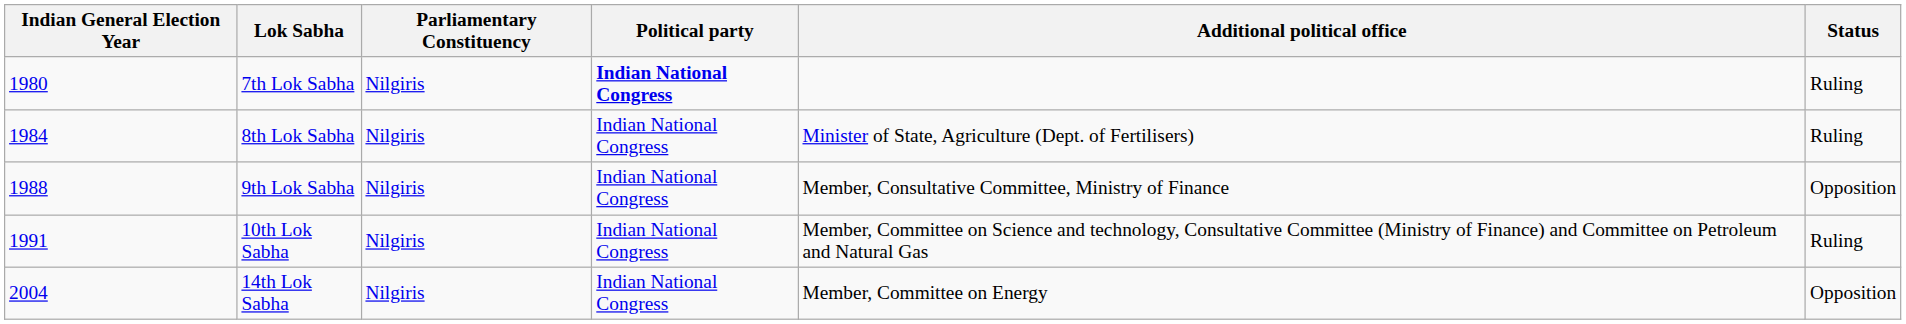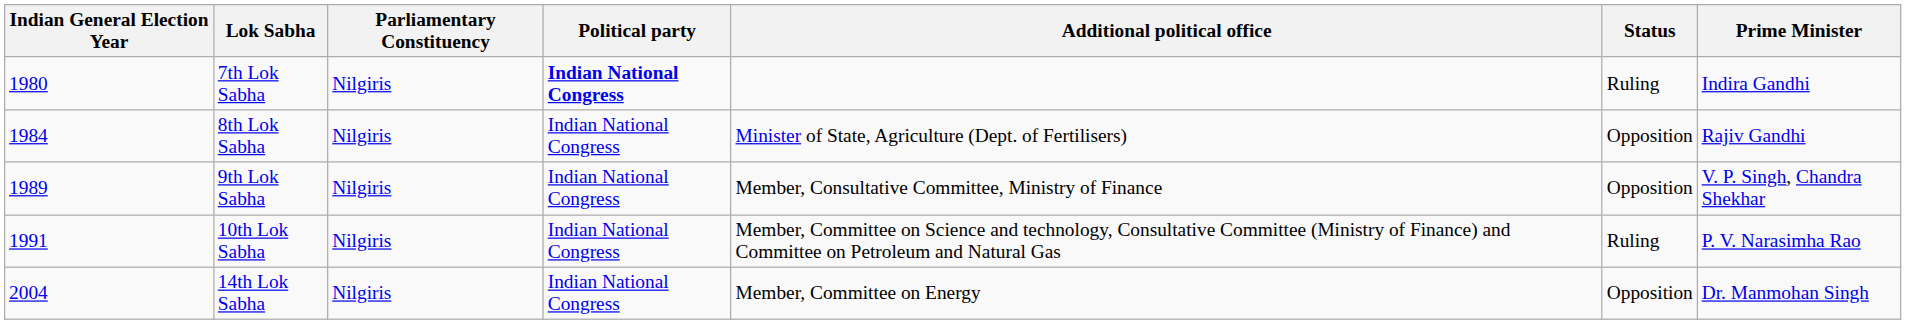 <table class="wikitable">
 <tr>
 <th>Indian General Election Year</th>
 <th>Lok Sabha</th>
 <th>Parliamentary Constituency</th>
 <th>Political party</th>
 <th>Additional political office</th>
 <th>Status</th>
+<th>Prime Minister</th>
 </tr>
 <tr>
 <td><a href='#'>1980</a></td>
 <td><a href='#'>7th Lok Sabha</a></td>
 <td><a href='#'>Nilgiris</a></td>
 <td><strong><a href='#'>Indian National Congress</a></strong></td>
 <td></td>
 <td>Ruling</td>
+<td><a href='#'>Indira Gandhi</a></td>
 </tr>
 <tr>
 <td><a href='#'>1984</a></td>
 <td><a href='#'>8th Lok Sabha</a></td>
 <td><a href='#'>Nilgiris</a></td>
 <td><a href='#'>Indian National Congress</a></td>
 <td><a href='#'>Minister</a> of State, Agriculture (Dept. of Fertilisers)</td>
-<td>Ruling</td>
+<td>Opposition</td>
+<td><a href='#'>Rajiv Gandhi</a></td>
 </tr>
 <tr>
-<td><a href='#'>1988</a></td>
+<td><a href='#'>1989</a></td>
 <td><a href='#'>9th Lok Sabha</a></td>
 <td><a href='#'>Nilgiris</a></td>
 <td><a href='#'>Indian National Congress</a></td>
 <td>Member, Consultative Committee, Ministry of Finance</td>
 <td>Opposition</td>
+<td><a href='#'>V. P. Singh</a>, <a href='#'>Chandra Shekhar</a></td>
 </tr>
 <tr>
 <td><a href='#'>1991</a></td>
 <td><a href='#'>10th Lok Sabha</a></td>
 <td><a href='#'>Nilgiris</a></td>
 <td><a href='#'>Indian National Congress</a></td>
 <td>Member, Committee on Science and technology, Consultative Committee (Ministry of Finance) and Committee on Petroleum and Natural Gas</td>
 <td>Ruling</td>
+<td><a href='#'>P. V. Narasimha Rao</a></td>
 </tr>
 <tr>
 <td><a href='#'>2004</a></td>
 <td><a href='#'>14th Lok Sabha</a></td>
 <td><a href='#'>Nilgiris</a></td>
 <td><a href='#'>Indian National Congress</a></td>
 <td>Member, Committee on Energy</td>
 <td>Opposition</td>
+<td><a href='#'>Dr. Manmohan Singh</a></td>
 </tr>
 </table>
